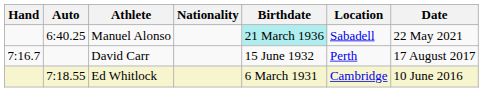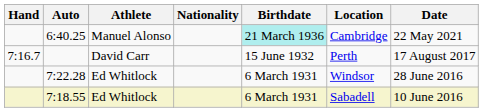 <table class="wikitable">
 <tr>
 <th>Hand</th>
 <th>Auto</th>
 <th>Athlete</th>
 <th>Nationality</th>
 <th>Birthdate</th>
 <th>Location</th>
 <th>Date</th>
 </tr>
 <tr>
 <td></td>
 <td>6:40.25</td>
 <td>Manuel Alonso</td>
 <td></td>
 <td style="background: paleturquoise;">21 March 1936</td>
-<td><a href='#'>Sabadell</a></td>
+<td><a href='#'>Cambridge</a></td>
 <td>22 May 2021</td>
 </tr>
 <tr>
 <td>7:16.7</td>
 <td></td>
 <td>David Carr</td>
 <td></td>
 <td>15 June 1932</td>
 <td><a href='#'>Perth</a></td>
 <td>17 August 2017</td>
 </tr>
+<tr>
+<td></td>
+<td>7:22.28</td>
+<td>Ed Whitlock</td>
+<td></td>
+<td>6 March 1931</td>
+<td><a href='#'>Windsor</a></td>
+<td>28 June 2016</td>
+</tr>
 <tr bgcolor=#f6F5CE>
 <td></td>
 <td>7:18.55</td>
 <td>Ed Whitlock</td>
 <td></td>
 <td>6 March 1931</td>
-<td><a href='#'>Cambridge</a></td>
+<td><a href='#'>Sabadell</a></td>
 <td>10 June 2016</td>
 </tr>
 </table>
